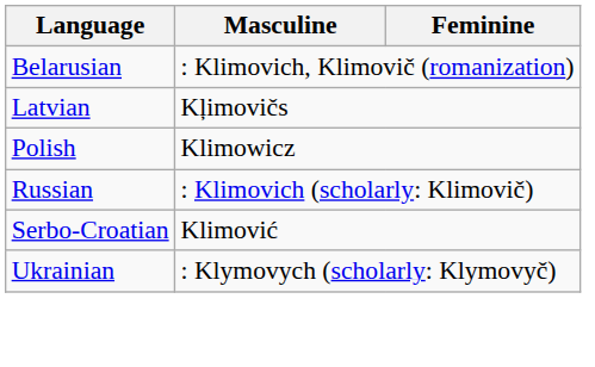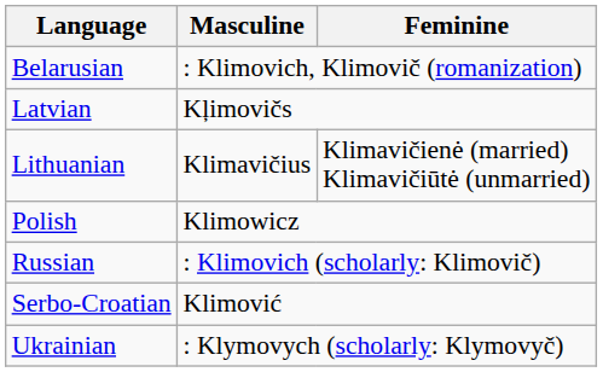 <table class="wikitable">
 <tr>
 <th>Language</th>
 <th>Masculine</th>
 <th>Feminine</th>
 </tr>
 <tr>
 <td><a href='#'>Belarusian</a></td>
 <td colspan=2>: Klimovich, Klimovič (<a href='#'>romanization</a>)</td>
 </tr>
 <tr>
 <td><a href='#'>Latvian</a></td>
 <td colspan=2>Kļimovičs</td>
+</tr>
+<tr>
+<td><a href='#'>Lithuanian</a></td>
+<td>Klimavičius</td>
+<td>Klimavičienė (married) <br> Klimavičiūtė (unmarried)</td>
 </tr>
 <tr>
 <td><a href='#'>Polish</a></td>
 <td colspan=2>Klimowicz</td>
 </tr>
 <tr>
 <td><a href='#'>Russian</a></td>
 <td colspan=2>: <a href='#'>Klimovich</a> (<a href='#'>scholarly</a>: Klimovič)</td>
 </tr>
 <tr>
 <td><a href='#'>Serbo-Croatian</a></td>
 <td colspan=2>Klimović</td>
 </tr>
 <tr>
 <td><a href='#'>Ukrainian</a></td>
 <td colspan=2>: Klymovych (<a href='#'>scholarly</a>: Klymovyč)</td>
 </tr>
 </table>
